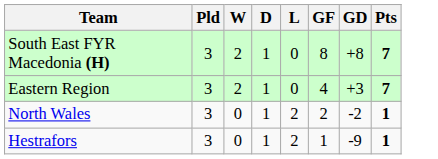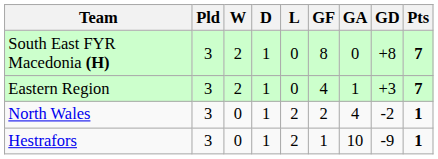 <table class="wikitable" style="text-align:center;">
 <tr>
 <th width=175>Team</th>
 <th width=20 abbr="Played">Pld</th>
 <th width=20 abbr="Won">W</th>
 <th width=20 abbr="Drawn">D</th>
 <th width=20 abbr="Lost">L</th>
 <th width=20 abbr="Goals for">GF</th>
+<th width=20 abbr="Goals against">GA</th>
 <th width=20 abbr="Goal difference">GD</th>
 <th width=20 abbr="Points">Pts</th>
 </tr>
 <tr bgcolor="#ccffcc">
 <td align=left> South East FYR Macedonia <strong>(H)</strong></td>
 <td>3</td>
 <td>2</td>
 <td>1</td>
 <td>0</td>
 <td>8</td>
+<td>0</td>
 <td>+8</td>
 <td><strong>7</strong></td>
 </tr>
 <tr bgcolor="#ccffcc">
 <td align=left> Eastern Region</td>
 <td>3</td>
 <td>2</td>
 <td>1</td>
 <td>0</td>
 <td>4</td>
+<td>1</td>
 <td>+3</td>
 <td><strong>7</strong></td>
 </tr>
 <tr>
 <td align=left> <a href='#'>North Wales</a></td>
 <td>3</td>
 <td>0</td>
 <td>1</td>
 <td>2</td>
 <td>2</td>
+<td>4</td>
 <td>-2</td>
 <td><strong>1</strong></td>
 </tr>
 <tr>
 <td align=left> <a href='#'>Hestrafors</a></td>
 <td>3</td>
 <td>0</td>
 <td>1</td>
 <td>2</td>
 <td>1</td>
+<td>10</td>
 <td>-9</td>
 <td><strong>1</strong></td>
 </tr>
 </table>
